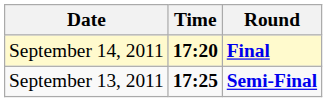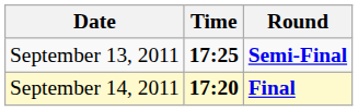 <table class="wikitable">
 <tr>
 <th>Date</th>
 <th>Time</th>
 <th>Round</th>
 </tr>
+<tr>
+<td>September 13, 2011</td>
+<td><strong>17:25</strong></td>
+<td><strong><a href='#'>Semi-Final</a></strong></td>
+</tr>
 <tr style=background:lemonchiffon>
 <td>September 14, 2011</td>
 <td><strong>17:20</strong></td>
 <td><strong><a href='#'>Final</a></strong></td>
 </tr>
-<tr>
-<td>September 13, 2011</td>
-<td><strong>17:25</strong></td>
-<td><strong><a href='#'>Semi-Final</a></strong></td>
-</tr>
 </table>
